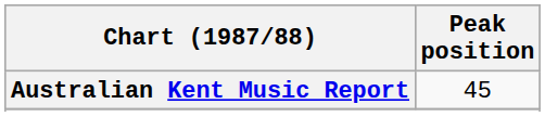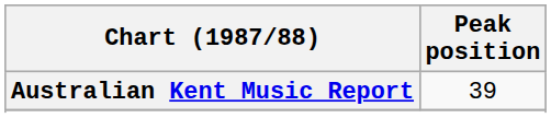 <table class="wikitable sortable plainrowheaders">
 <tr>
 <th>Chart (1987/88)</th>
 <th>Peak<br>position</th>
 </tr>
 <tr>
 <th scope="row">Australian <a href='#'>Kent Music Report</a></th>
-<td style="text-align:center;">45</td>
+<td style="text-align:center;">39</td>
 </tr>
 <tr>
 </tr>
 <tr>
 </tr>
 </table>
